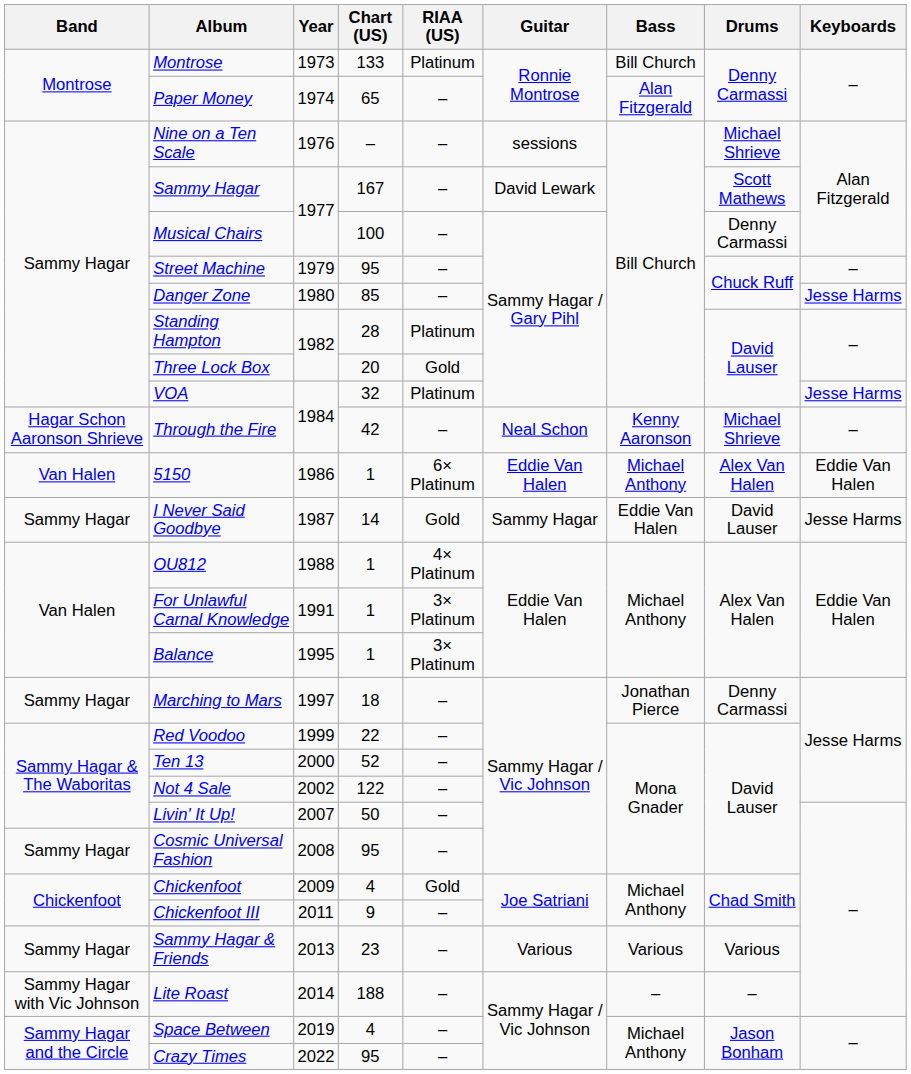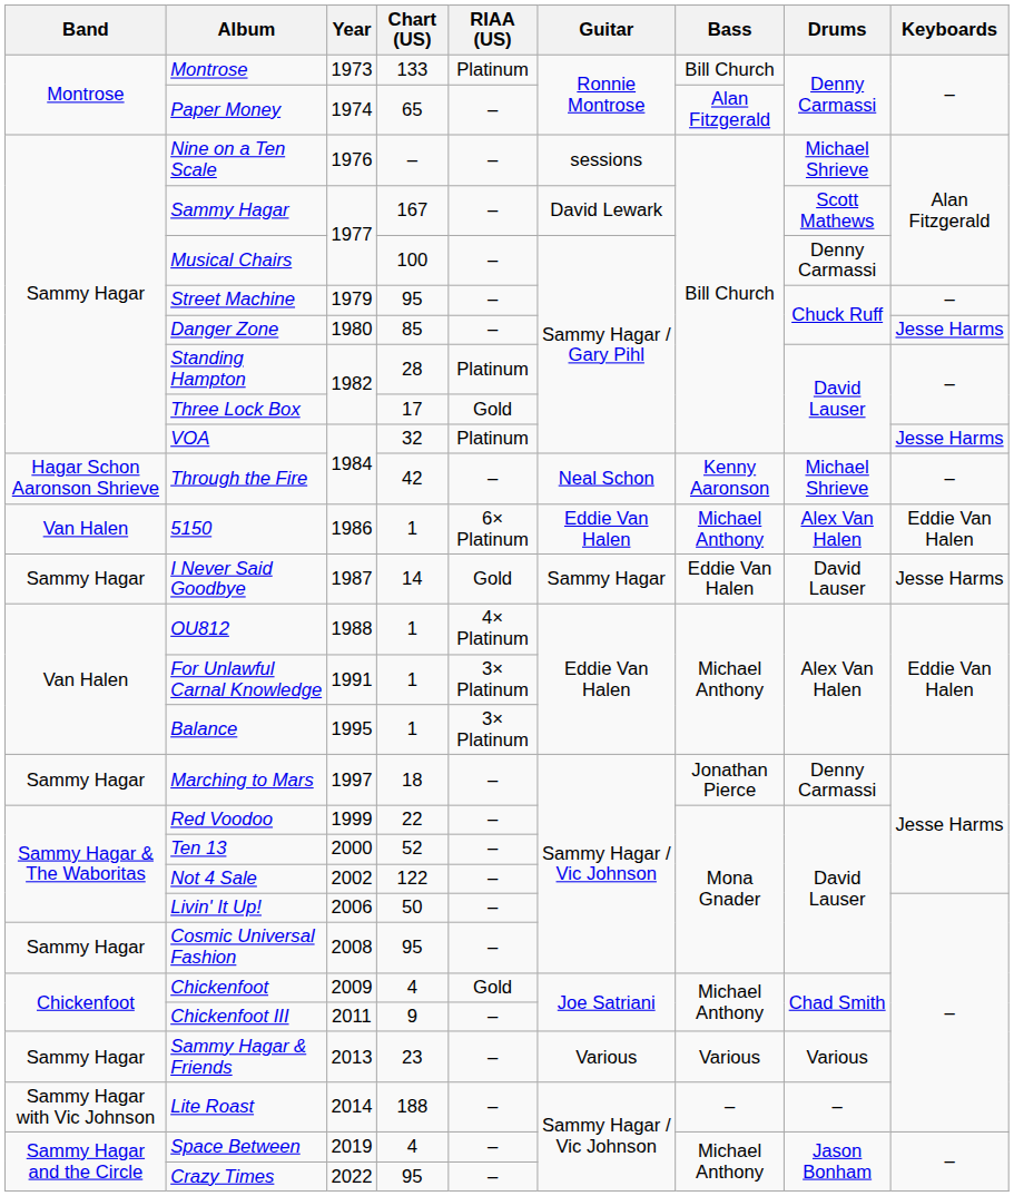 <table class="wikitable" style="text-align:center;">
 <tr>
 <th>Band</th>
 <th align="left">Album</th>
 <th>Year</th>
 <th>Chart (US)</th>
 <th>RIAA (US)</th>
 <th>Guitar</th>
 <th>Bass</th>
 <th>Drums</th>
 <th>Keyboards</th>
 </tr>
 <tr>
 <td rowspan="2"><a href='#'>Montrose</a></td>
 <td align="left"><em><a href='#'>Montrose</a></em></td>
 <td>1973</td>
 <td>133</td>
 <td>Platinum</td>
 <td rowspan="2"><a href='#'>Ronnie Montrose</a></td>
 <td>Bill Church</td>
 <td rowspan="2"><a href='#'>Denny Carmassi</a></td>
 <td rowspan="2">–</td>
 </tr>
 <tr>
 <td align="left"><em><a href='#'>Paper Money</a></em></td>
 <td>1974</td>
 <td>65</td>
 <td>–</td>
 <td><a href='#'>Alan Fitzgerald</a></td>
 </tr>
 <tr>
 <td rowspan="8">Sammy Hagar</td>
 <td align="left"><em><a href='#'>Nine on a Ten Scale</a></em></td>
 <td>1976</td>
 <td>–</td>
 <td>–</td>
 <td>sessions</td>
 <td rowspan="8">Bill Church</td>
 <td><a href='#'>Michael Shrieve</a></td>
 <td rowspan="3">Alan Fitzgerald</td>
 </tr>
 <tr>
 <td align="left"><em><a href='#'>Sammy Hagar</a></em></td>
 <td rowspan="2">1977</td>
 <td>167</td>
 <td>–</td>
 <td>David Lewark</td>
 <td><a href='#'>Scott Mathews</a></td>
 </tr>
 <tr>
 <td align="left"><em><a href='#'>Musical Chairs</a></em></td>
 <td>100</td>
 <td>–</td>
 <td rowspan="6">Sammy Hagar / <a href='#'>Gary Pihl</a></td>
 <td>Denny Carmassi</td>
 </tr>
 <tr>
 <td align="left"><em><a href='#'>Street Machine</a></em></td>
 <td>1979</td>
 <td>95</td>
 <td>–</td>
 <td rowspan="2"><a href='#'>Chuck Ruff</a></td>
 <td>–</td>
 </tr>
 <tr>
 <td align="left"><em><a href='#'>Danger Zone</a></em></td>
 <td>1980</td>
 <td>85</td>
 <td>–</td>
 <td><a href='#'>Jesse Harms</a></td>
 </tr>
 <tr>
 <td align="left"><em><a href='#'>Standing Hampton</a></em></td>
 <td rowspan="2">1982</td>
 <td>28</td>
 <td>Platinum</td>
 <td rowspan="3"><a href='#'>David Lauser</a></td>
 <td rowspan="2">–</td>
 </tr>
 <tr>
 <td align="left"><em><a href='#'>Three Lock Box</a></em></td>
-<td>20</td>
+<td>17</td>
 <td>Gold</td>
 </tr>
 <tr>
 <td align="left"><em><a href='#'>VOA</a></em></td>
 <td rowspan="2">1984</td>
 <td>32</td>
 <td>Platinum</td>
 <td><a href='#'>Jesse Harms</a></td>
 </tr>
 <tr>
 <td><a href='#'>Hagar Schon Aaronson Shrieve</a></td>
 <td align="left"><em><a href='#'>Through the Fire</a></em></td>
 <td>42</td>
 <td>–</td>
 <td><a href='#'>Neal Schon</a></td>
 <td><a href='#'>Kenny Aaronson</a></td>
 <td><a href='#'>Michael Shrieve</a></td>
 <td>–</td>
 </tr>
 <tr>
 <td><a href='#'>Van Halen</a></td>
 <td align="left"><em><a href='#'>5150</a></em></td>
 <td>1986</td>
 <td>1</td>
 <td>6× Platinum</td>
 <td><a href='#'>Eddie Van Halen</a></td>
 <td><a href='#'>Michael Anthony</a></td>
 <td><a href='#'>Alex Van Halen</a></td>
 <td>Eddie Van Halen</td>
 </tr>
 <tr>
 <td>Sammy Hagar</td>
 <td align="left"><em><a href='#'>I Never Said Goodbye</a></em></td>
 <td>1987</td>
 <td>14</td>
 <td>Gold</td>
 <td>Sammy Hagar</td>
 <td>Eddie Van Halen</td>
 <td>David Lauser</td>
 <td>Jesse Harms</td>
 </tr>
 <tr>
 <td rowspan="3">Van Halen</td>
 <td align="left"><em><a href='#'>OU812</a></em></td>
 <td>1988</td>
 <td>1</td>
 <td>4× Platinum</td>
 <td rowspan="3">Eddie Van Halen</td>
 <td rowspan="3">Michael Anthony</td>
 <td rowspan="3">Alex Van Halen</td>
 <td rowspan="3">Eddie Van Halen</td>
 </tr>
 <tr>
 <td align="left"><em><a href='#'>For Unlawful Carnal Knowledge</a></em></td>
 <td>1991</td>
 <td>1</td>
 <td>3× Platinum</td>
 </tr>
 <tr>
 <td align="left"><em><a href='#'>Balance</a></em></td>
 <td>1995</td>
 <td>1</td>
 <td>3× Platinum</td>
 </tr>
 <tr>
 <td>Sammy Hagar</td>
 <td align="left"><em><a href='#'>Marching to Mars</a></em></td>
 <td>1997</td>
 <td>18</td>
 <td>–</td>
 <td rowspan="6">Sammy Hagar / <a href='#'>Vic Johnson</a></td>
 <td>Jonathan Pierce</td>
 <td>Denny Carmassi</td>
 <td rowspan="4">Jesse Harms</td>
 </tr>
 <tr>
 <td rowspan="4"><a href='#'>Sammy Hagar & The Waboritas</a></td>
 <td align="left"><em><a href='#'>Red Voodoo</a></em></td>
 <td>1999</td>
 <td>22</td>
 <td>–</td>
 <td rowspan="5">Mona Gnader</td>
 <td rowspan="5">David Lauser</td>
 </tr>
 <tr>
 <td align="left"><em><a href='#'>Ten 13</a></em></td>
 <td>2000</td>
 <td>52</td>
 <td>–</td>
 </tr>
 <tr>
 <td align="left"><em><a href='#'>Not 4 Sale</a></em></td>
 <td>2002</td>
 <td>122</td>
 <td>–</td>
 </tr>
 <tr>
 <td align="left"><em><a href='#'>Livin' It Up!</a></em></td>
-<td>2007</td>
+<td>2006</td>
 <td>50</td>
 <td>–</td>
 <td rowspan="6">–</td>
 </tr>
 <tr>
 <td>Sammy Hagar</td>
 <td align="left"><em><a href='#'>Cosmic Universal Fashion</a></em></td>
 <td>2008</td>
 <td>95</td>
 <td>–</td>
 </tr>
 <tr>
 <td rowspan="2"><a href='#'>Chickenfoot</a></td>
 <td align="left"><em><a href='#'>Chickenfoot</a></em></td>
 <td>2009</td>
 <td>4</td>
 <td>Gold</td>
 <td rowspan="2"><a href='#'>Joe Satriani</a></td>
 <td rowspan="2">Michael Anthony</td>
 <td rowspan="2"><a href='#'>Chad Smith</a></td>
 </tr>
 <tr>
 <td align="left"><em><a href='#'>Chickenfoot III</a></em></td>
 <td>2011</td>
 <td>9</td>
 <td>–</td>
 </tr>
 <tr>
 <td>Sammy Hagar</td>
 <td align="left"><em><a href='#'>Sammy Hagar & Friends</a></em></td>
 <td>2013</td>
 <td>23</td>
 <td>–</td>
 <td>Various</td>
 <td>Various</td>
 <td>Various</td>
 </tr>
 <tr>
 <td>Sammy Hagar with Vic Johnson</td>
 <td align="left"><em><a href='#'>Lite Roast</a></em></td>
 <td>2014</td>
 <td>188</td>
 <td>–</td>
 <td rowspan="3">Sammy Hagar / Vic Johnson</td>
 <td>–</td>
 <td>–</td>
 </tr>
 <tr>
 <td rowspan="2"><a href='#'>Sammy Hagar and the Circle</a></td>
 <td align="left"><em><a href='#'>Space Between</a></em></td>
 <td>2019</td>
 <td>4</td>
 <td>–</td>
 <td rowspan="2">Michael Anthony</td>
 <td rowspan="2"><a href='#'>Jason Bonham</a></td>
 <td rowspan="2">–</td>
 </tr>
 <tr>
 <td align="left"><em><a href='#'>Crazy Times</a></em></td>
 <td>2022</td>
 <td>95</td>
 <td>–</td>
 </tr>
 </table>
